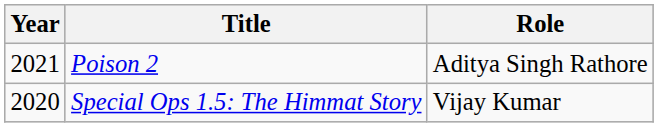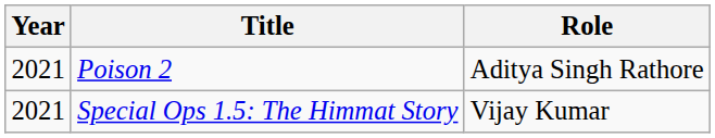 <table class="wikitable sortable">
 <tr>
 <th>Year</th>
 <th>Title</th>
 <th>Role</th>
 </tr>
 <tr>
 <td>2021</td>
 <td><em><a href='#'>Poison 2</a></em></td>
 <td>Aditya Singh Rathore</td>
 </tr>
 <tr>
-<td>2020</td>
+<td>2021</td>
 <td><em><a href='#'>Special Ops 1.5: The Himmat Story</a> </em></td>
 <td>Vijay Kumar</td>
 </tr>
 </table>
